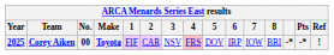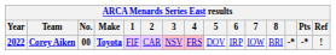 <table class="wikitable" style="text-align:center; font-size:75%">
 <tr>
 <th colspan=21><a href='#'>ARCA Menards Series East</a> results</th>
 </tr>
 <tr>
 <th>Year</th>
 <th>Team</th>
 <th>No.</th>
 <th>Make</th>
 <th>1</th>
 <th>2</th>
 <th>3</th>
 <th>4</th>
 <th>5</th>
 <th>6</th>
 <th>7</th>
 <th>8</th>
 <th></th>
 <th>Pts</th>
 <th>Ref</th>
 </tr>
 <tr>
-<th><a href='#'>2025</a></th>
+<th><a href='#'>2022</a></th>
 <th><a href='#'>Corey Aiken</a></th>
 <th>00</th>
 <th><a href='#'>Toyota</a></th>
 <td style="background:#EFCFFF;"><a href='#'>FIF</a><br></td>
 <td style="background:#EFCFFF;"><a href='#'>CAR</a><br></td>
-<td><a href='#'>NSV</a></td>
+<td style="background: pink;"><a href='#'>NSV</a></td>
 <td style="background: pink;"><a href='#'>FRS</a></td>
 <td><a href='#'>DOV</a></td>
 <td><a href='#'>IRP</a></td>
 <td><a href='#'>IOW</a></td>
 <td><a href='#'>BRI</a></td>
 <th>-*</th>
 <th>-*</th>
 <th>! </th>
 </tr>
 </table>
